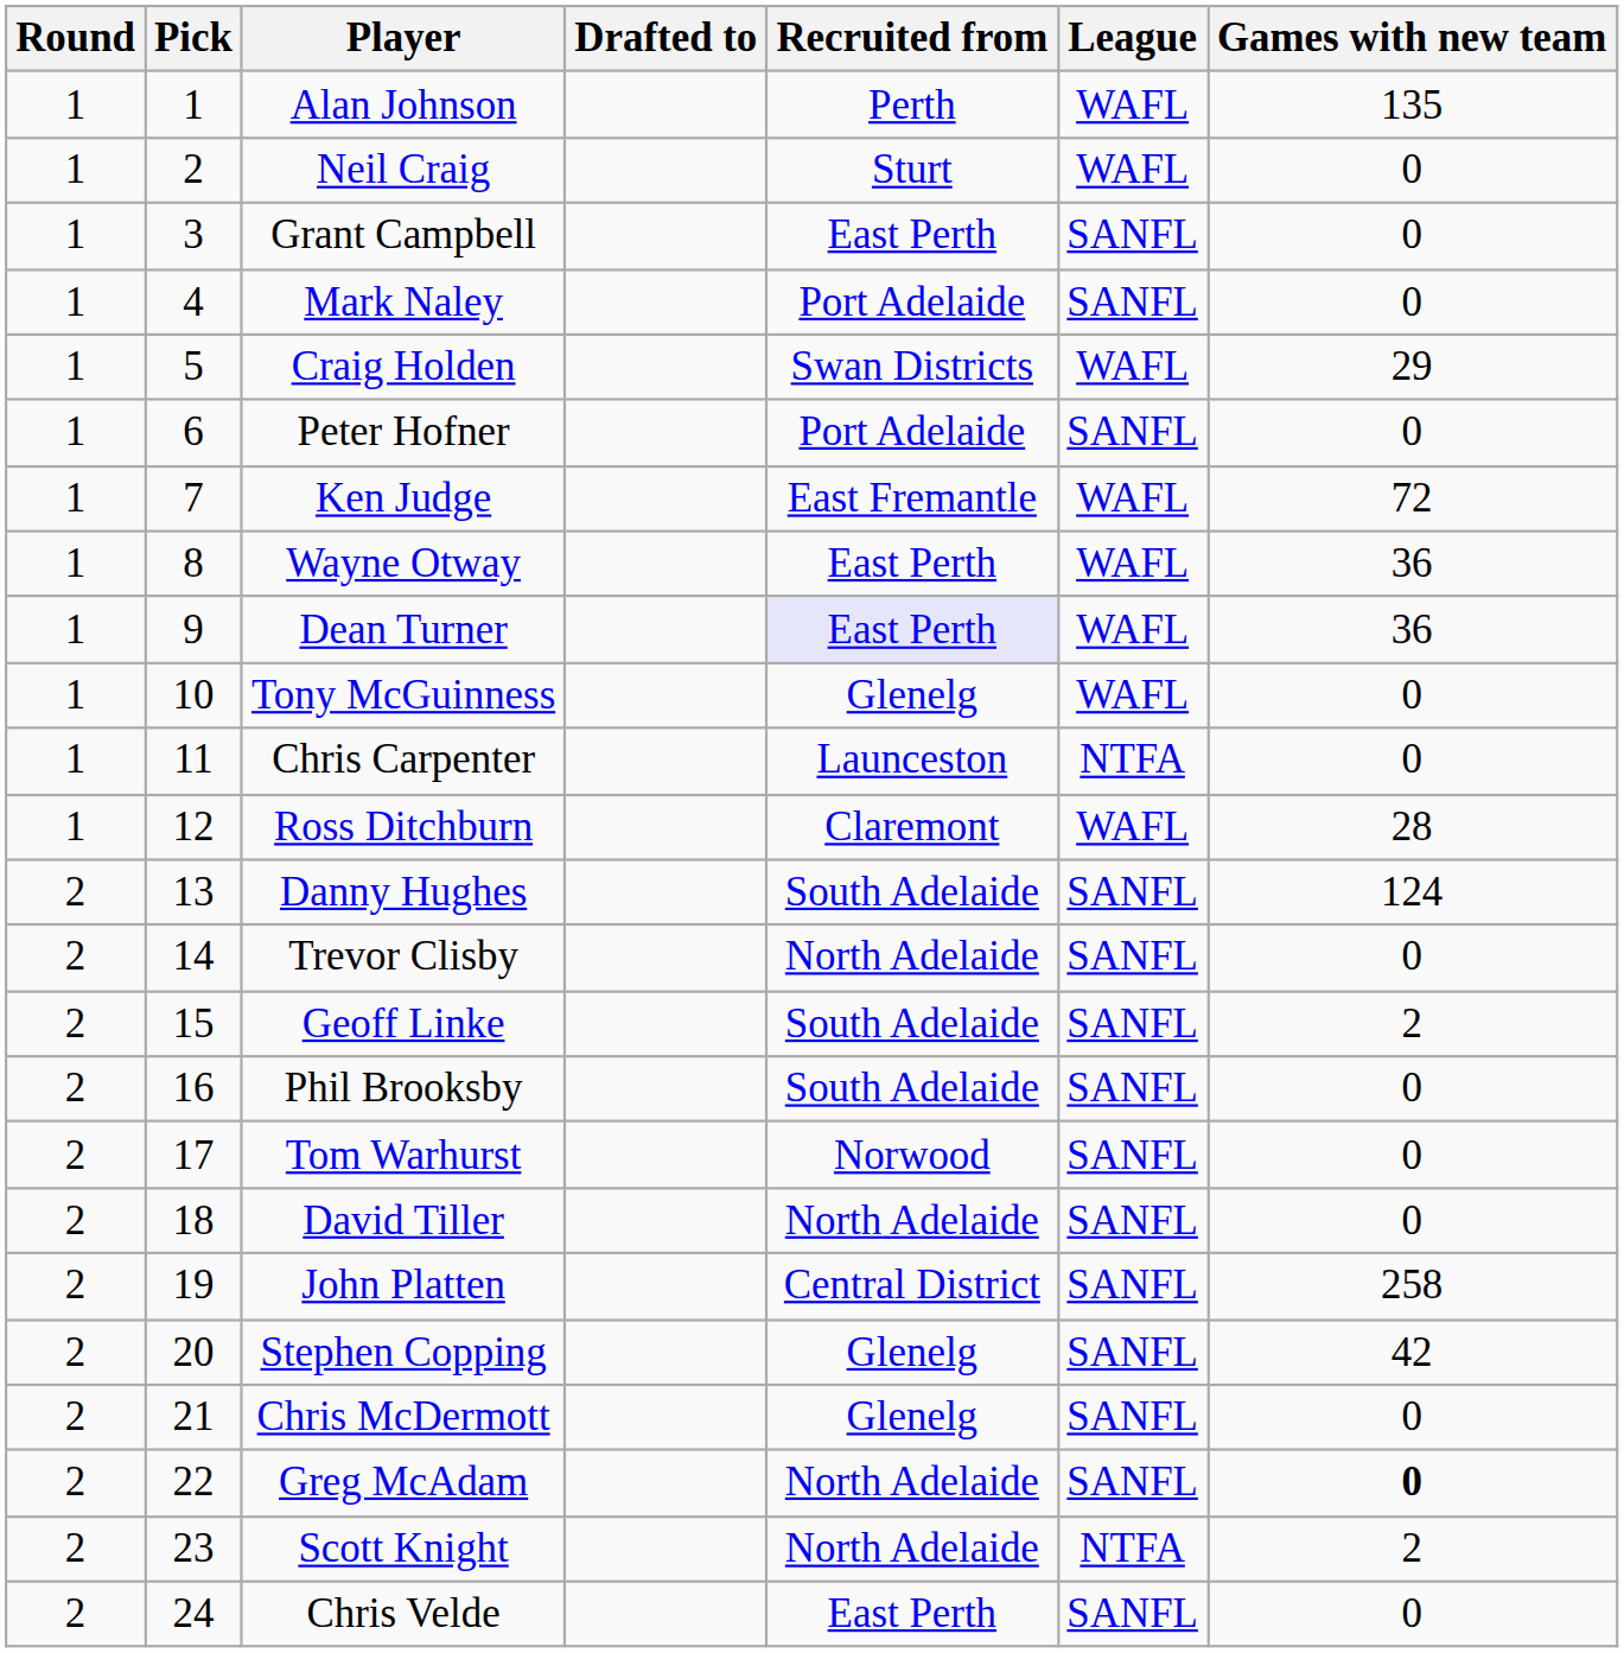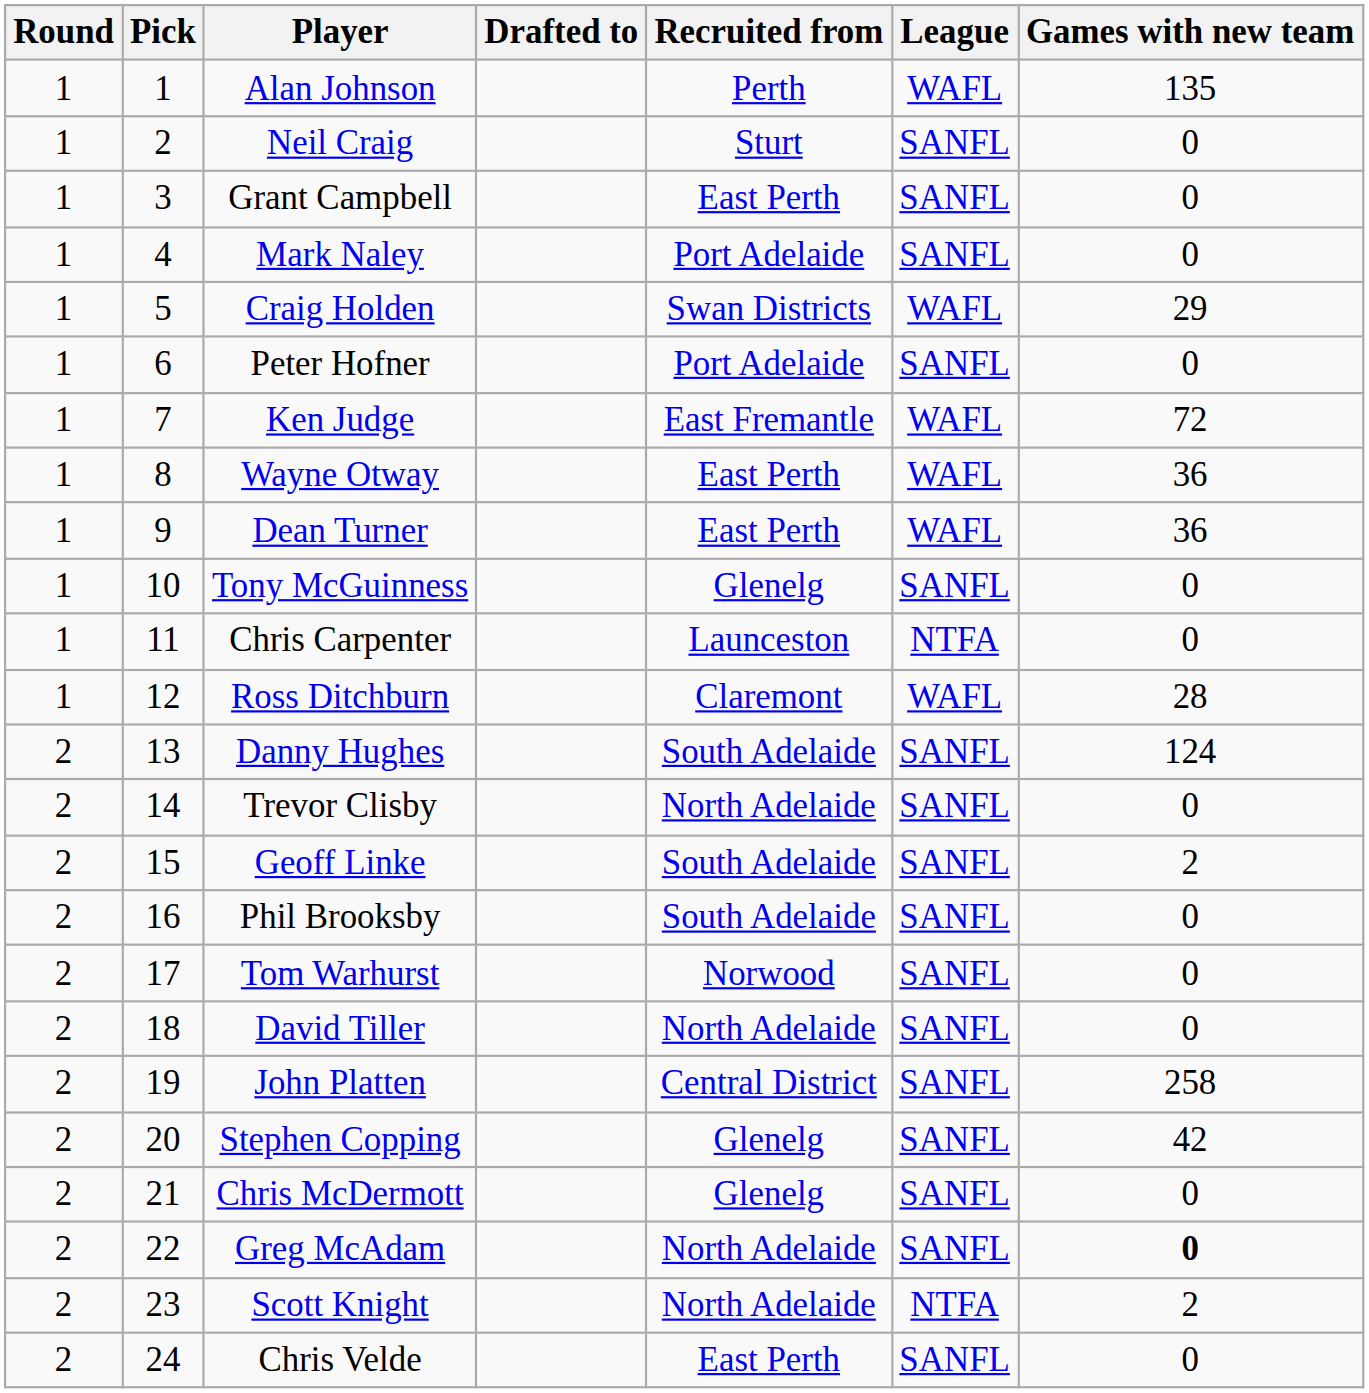 <table class="wikitable sortable" style="text-align:center">
 <tr>
 <th>Round</th>
 <th>Pick</th>
 <th>Player</th>
 <th>Drafted to</th>
 <th>Recruited from</th>
 <th>League</th>
 <th>Games with new team</th>
 </tr>
 <tr>
 <td>1</td>
 <td>1</td>
 <td><a href='#'>Alan Johnson</a></td>
 <td></td>
 <td><a href='#'>Perth</a></td>
 <td><a href='#'>WAFL</a></td>
 <td>135</td>
 </tr>
 <tr>
 <td>1</td>
 <td>2</td>
 <td><a href='#'>Neil Craig</a></td>
 <td></td>
 <td><a href='#'>Sturt</a></td>
-<td><a href='#'>WAFL</a></td>
+<td><a href='#'>SANFL</a></td>
 <td>0</td>
 </tr>
 <tr>
 <td>1</td>
 <td>3</td>
 <td>Grant Campbell</td>
 <td></td>
 <td><a href='#'>East Perth</a></td>
 <td><a href='#'>SANFL</a></td>
 <td>0</td>
 </tr>
 <tr>
 <td>1</td>
 <td>4</td>
 <td><a href='#'>Mark Naley</a></td>
 <td></td>
 <td><a href='#'>Port Adelaide</a></td>
 <td><a href='#'>SANFL</a></td>
 <td>0</td>
 </tr>
 <tr>
 <td>1</td>
 <td>5</td>
 <td><a href='#'>Craig Holden</a></td>
 <td></td>
 <td><a href='#'>Swan Districts</a></td>
 <td><a href='#'>WAFL</a></td>
 <td>29</td>
 </tr>
 <tr>
 <td>1</td>
 <td>6</td>
 <td>Peter Hofner</td>
 <td></td>
 <td><a href='#'>Port Adelaide</a></td>
 <td><a href='#'>SANFL</a></td>
 <td>0</td>
 </tr>
 <tr>
 <td>1</td>
 <td>7</td>
 <td><a href='#'>Ken Judge</a></td>
 <td></td>
 <td><a href='#'>East Fremantle</a></td>
 <td><a href='#'>WAFL</a></td>
 <td>72</td>
 </tr>
 <tr>
 <td>1</td>
 <td>8</td>
 <td><a href='#'>Wayne Otway</a></td>
 <td></td>
 <td><a href='#'>East Perth</a></td>
 <td><a href='#'>WAFL</a></td>
 <td>36</td>
 </tr>
 <tr>
 <td>1</td>
 <td>9</td>
 <td><a href='#'>Dean Turner</a></td>
 <td></td>
-<td style="background: lavender;"><a href='#'>East Perth</a></td>
+<td><a href='#'>East Perth</a></td>
 <td><a href='#'>WAFL</a></td>
 <td>36</td>
 </tr>
 <tr>
 <td>1</td>
 <td>10</td>
 <td><a href='#'>Tony McGuinness</a></td>
 <td></td>
 <td><a href='#'>Glenelg</a></td>
-<td><a href='#'>WAFL</a></td>
+<td><a href='#'>SANFL</a></td>
 <td>0</td>
 </tr>
 <tr>
 <td>1</td>
 <td>11</td>
 <td>Chris Carpenter</td>
 <td></td>
 <td><a href='#'>Launceston</a></td>
 <td><a href='#'>NTFA</a></td>
 <td>0</td>
 </tr>
 <tr>
 <td>1</td>
 <td>12</td>
 <td><a href='#'>Ross Ditchburn</a></td>
 <td></td>
 <td><a href='#'>Claremont</a></td>
 <td><a href='#'>WAFL</a></td>
 <td>28</td>
 </tr>
 <tr>
 <td>2</td>
 <td>13</td>
 <td><a href='#'>Danny Hughes</a></td>
 <td></td>
 <td><a href='#'>South Adelaide</a></td>
 <td><a href='#'>SANFL</a></td>
 <td>124</td>
 </tr>
 <tr>
 <td>2</td>
 <td>14</td>
 <td>Trevor Clisby</td>
 <td></td>
 <td><a href='#'>North Adelaide</a></td>
 <td><a href='#'>SANFL</a></td>
 <td>0</td>
 </tr>
 <tr>
 <td>2</td>
 <td>15</td>
 <td><a href='#'>Geoff Linke</a></td>
 <td></td>
 <td><a href='#'>South Adelaide</a></td>
 <td><a href='#'>SANFL</a></td>
 <td>2</td>
 </tr>
 <tr>
 <td>2</td>
 <td>16</td>
 <td>Phil Brooksby</td>
 <td></td>
 <td><a href='#'>South Adelaide</a></td>
 <td><a href='#'>SANFL</a></td>
 <td>0</td>
 </tr>
 <tr>
 <td>2</td>
 <td>17</td>
 <td><a href='#'>Tom Warhurst</a></td>
 <td></td>
 <td><a href='#'>Norwood</a></td>
 <td><a href='#'>SANFL</a></td>
 <td>0</td>
 </tr>
 <tr>
 <td>2</td>
 <td>18</td>
 <td><a href='#'>David Tiller</a></td>
 <td></td>
 <td><a href='#'>North Adelaide</a></td>
 <td><a href='#'>SANFL</a></td>
 <td>0</td>
 </tr>
 <tr>
 <td>2</td>
 <td>19</td>
 <td><a href='#'>John Platten</a></td>
 <td></td>
 <td><a href='#'>Central District</a></td>
 <td><a href='#'>SANFL</a></td>
 <td>258</td>
 </tr>
 <tr>
 <td>2</td>
 <td>20</td>
 <td><a href='#'>Stephen Copping</a></td>
 <td></td>
 <td><a href='#'>Glenelg</a></td>
 <td><a href='#'>SANFL</a></td>
 <td>42</td>
 </tr>
 <tr>
 <td>2</td>
 <td>21</td>
 <td><a href='#'>Chris McDermott</a></td>
 <td></td>
 <td><a href='#'>Glenelg</a></td>
 <td><a href='#'>SANFL</a></td>
 <td>0</td>
 </tr>
 <tr>
 <td>2</td>
 <td>22</td>
 <td><a href='#'>Greg McAdam</a></td>
 <td></td>
 <td><a href='#'>North Adelaide</a></td>
 <td><a href='#'>SANFL</a></td>
 <td><strong>0</strong></td>
 </tr>
 <tr>
 <td>2</td>
 <td>23</td>
 <td><a href='#'>Scott Knight</a></td>
 <td></td>
 <td><a href='#'>North Adelaide</a></td>
 <td><a href='#'>NTFA</a></td>
 <td>2</td>
 </tr>
 <tr>
 <td>2</td>
 <td>24</td>
 <td>Chris Velde</td>
 <td></td>
 <td><a href='#'>East Perth</a></td>
 <td><a href='#'>SANFL</a></td>
 <td>0</td>
 </tr>
 </table>
